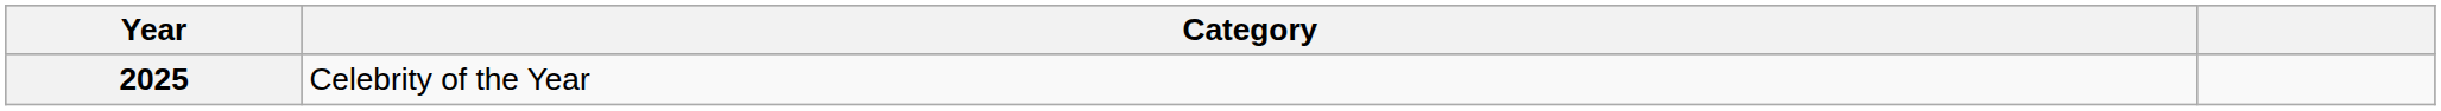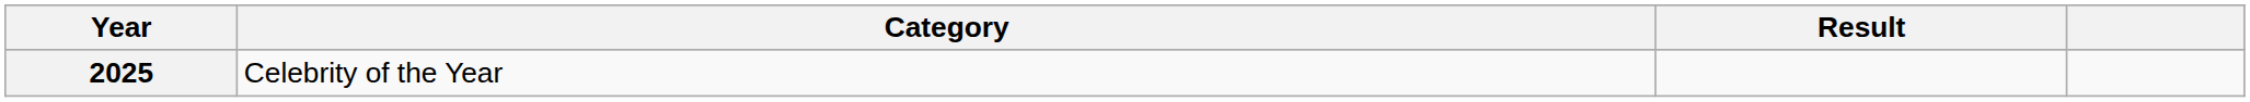 <table class="wikitable sortable">
 <tr>
 <th width="1%">Year</th>
 <th width="8%">Category</th>
+<th width="2%">Result</th>
 <th width="1%" class="unsortable"></th>
 </tr>
 <tr>
 <th style="text-align:center;">2025</th>
 <td>Celebrity of the Year</td>
+<td></td>
 <td style="text-align:center;"></td>
 </tr>
 </table>
